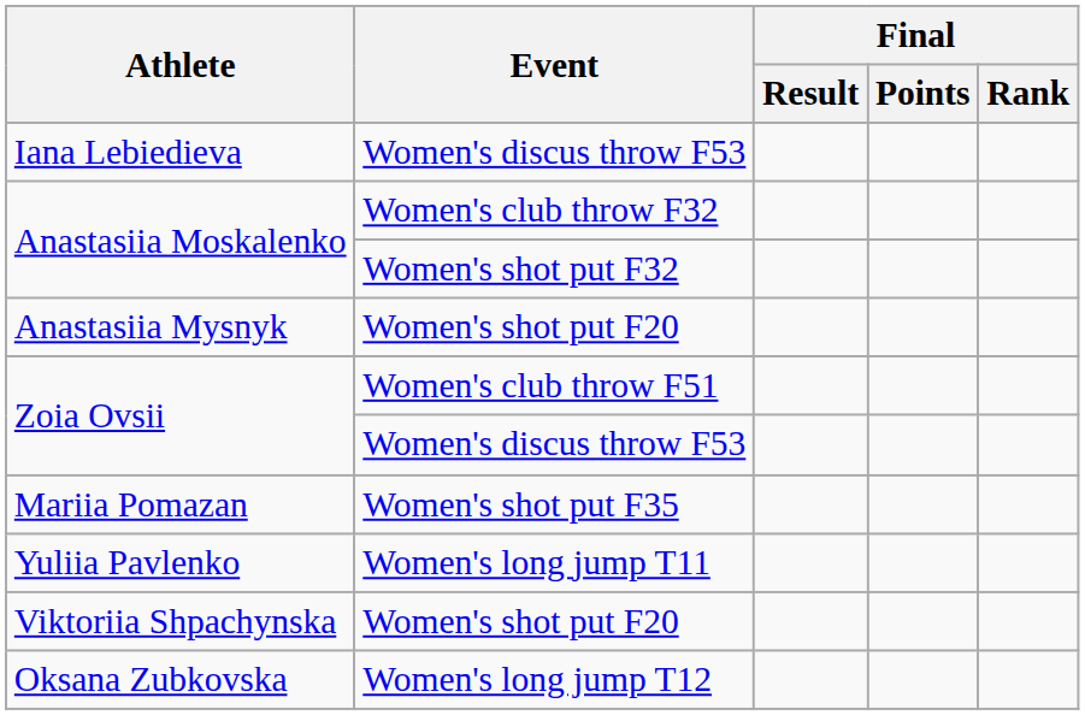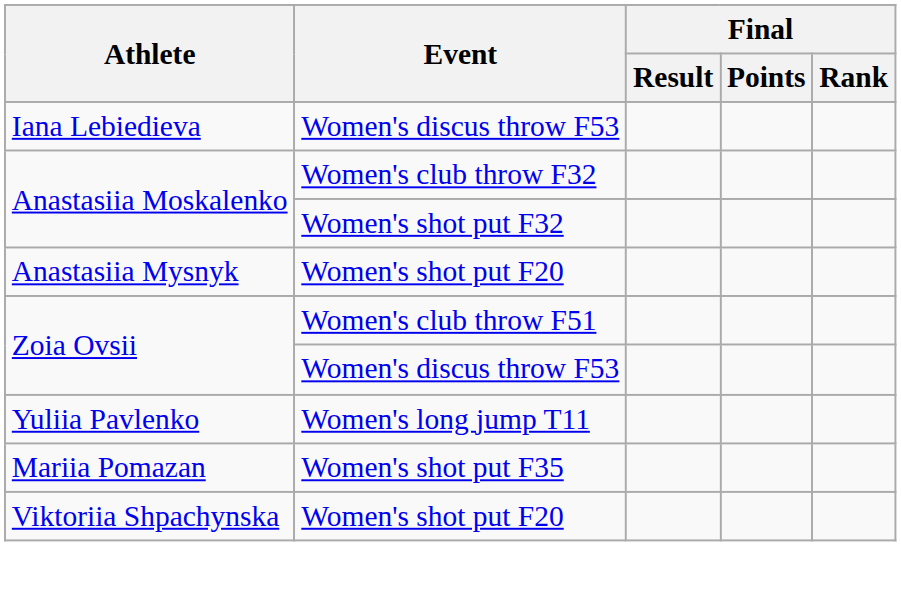 <table class=wikitable style="font-size:95%">
 <tr>
 <th rowspan="2">Athlete</th>
 <th rowspan="2">Event</th>
 <th colspan="3">Final</th>
 </tr>
 <tr>
 <th>Result</th>
 <th>Points</th>
 <th>Rank</th>
 </tr>
 <tr>
 <td><a href='#'>Iana Lebiedieva</a></td>
 <td><a href='#'>Women's discus throw F53</a></td>
 <td></td>
 <td></td>
 <td></td>
 </tr>
 <tr>
 <td rowspan=2><a href='#'>Anastasiia Moskalenko</a></td>
 <td><a href='#'>Women's club throw F32</a></td>
 <td></td>
 <td></td>
 <td></td>
 </tr>
 <tr>
 <td><a href='#'>Women's shot put F32</a></td>
 <td></td>
 <td></td>
 <td></td>
 </tr>
 <tr>
 <td><a href='#'>Anastasiia Mysnyk</a></td>
 <td><a href='#'>Women's shot put F20</a></td>
 <td></td>
 <td></td>
 <td></td>
 </tr>
 <tr>
 <td rowspan=2><a href='#'>Zoia Ovsii</a></td>
 <td><a href='#'>Women's club throw F51</a></td>
 <td></td>
 <td></td>
 <td></td>
 </tr>
 <tr>
 <td><a href='#'>Women's discus throw F53</a></td>
 <td></td>
 <td></td>
 <td></td>
 </tr>
 <tr>
-<td><a href='#'>Mariia Pomazan</a></td>
-<td><a href='#'>Women's shot put F35</a></td>
+<td><a href='#'>Yuliia Pavlenko</a></td>
+<td><a href='#'>Women's long jump T11</a></td>
 <td></td>
 <td></td>
 <td></td>
 </tr>
 <tr>
-<td><a href='#'>Yuliia Pavlenko</a></td>
-<td><a href='#'>Women's long jump T11</a></td>
+<td><a href='#'>Mariia Pomazan</a></td>
+<td><a href='#'>Women's shot put F35</a></td>
 <td></td>
 <td></td>
 <td></td>
 </tr>
 <tr>
 <td><a href='#'>Viktoriia Shpachynska</a></td>
 <td><a href='#'>Women's shot put F20</a></td>
 <td></td>
 <td></td>
 <td></td>
 </tr>
-<tr>
-<td><a href='#'>Oksana Zubkovska</a></td>
-<td><a href='#'>Women's long jump T12</a></td>
-<td></td>
-<td></td>
-<td></td>
-</tr>
 </table>
